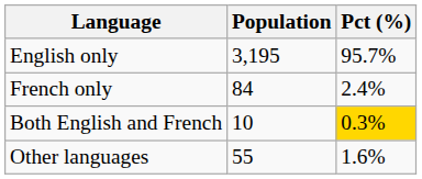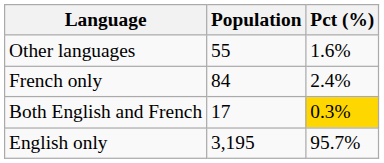 <table class="wikitable">
 <tr>
 <th>Language</th>
 <th>Population</th>
 <th>Pct (%)</th>
 </tr>
 <tr>
-<td>English only</td>
-<td>3,195</td>
-<td>95.7%</td>
+<td>Other languages</td>
+<td>55</td>
+<td>1.6%</td>
 </tr>
 <tr>
 <td>French only</td>
 <td>84</td>
 <td>2.4%</td>
 </tr>
 <tr>
 <td>Both English and French</td>
-<td>10</td>
+<td>17</td>
 <td style="background: gold;">0.3%</td>
 </tr>
 <tr>
-<td>Other languages</td>
-<td>55</td>
-<td>1.6%</td>
+<td>English only</td>
+<td>3,195</td>
+<td>95.7%</td>
 </tr>
 </table>
